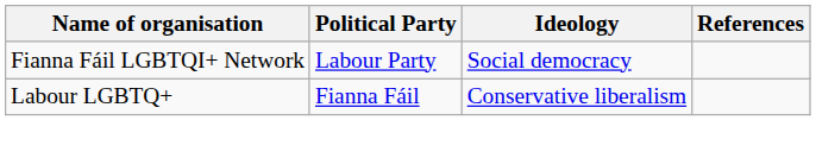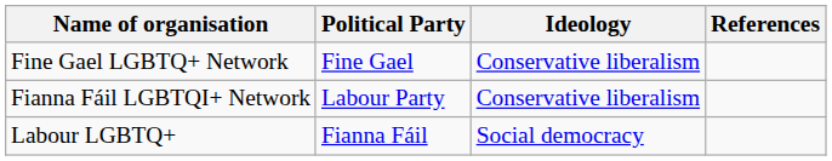 <table class="wikitable">
 <tr>
 <th>Name of organisation</th>
 <th>Political Party</th>
 <th>Ideology</th>
 <th>References</th>
 </tr>
 <tr>
+<td>Fine Gael LGBTQ+ Network</td>
+<td><a href='#'>Fine Gael</a></td>
+<td><a href='#'>Conservative liberalism</a></td>
+<td></td>
+</tr>
+<tr>
 <td>Fianna Fáil LGBTQI+ Network</td>
 <td><a href='#'>Labour Party</a></td>
-<td><a href='#'>Social democracy</a></td>
+<td><a href='#'>Conservative liberalism</a></td>
 <td></td>
 </tr>
 <tr>
 <td>Labour LGBTQ+</td>
 <td><a href='#'>Fianna Fáil</a></td>
-<td><a href='#'>Conservative liberalism</a></td>
+<td><a href='#'>Social democracy</a></td>
 <td></td>
 </tr>
 </table>
